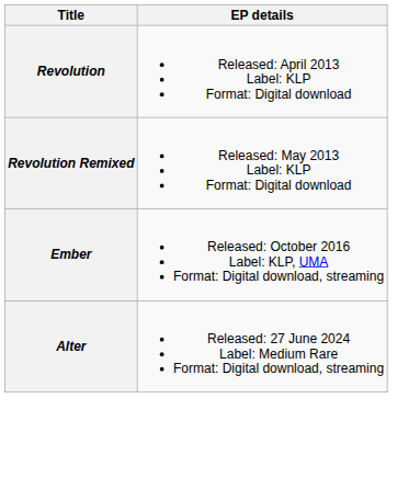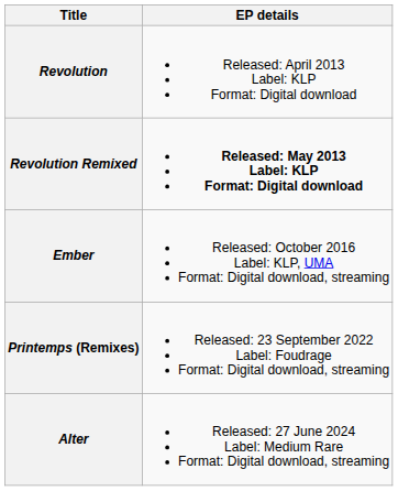 <table class="wikitable plainrowheaders" style="text-align:center;">
 <tr>
 <th scope="col" rowspan="1">Title</th>
 <th scope="col" rowspan="1">EP details</th>
 </tr>
 <tr>
 <th scope="row"><em>Revolution</em></th>
 <td><br><ul><li>Released: April 2013</li><li>Label: KLP</li><li>Format: Digital download</li></ul></td>
 </tr>
 <tr>
 <th scope="row"><em>Revolution Remixed</em></th>
-<td><br><ul><li>Released: May 2013</li><li>Label: KLP</li><li>Format: Digital download</li></ul></td>
+<td><strong><br><ul><li>Released: May 2013</li><li>Label: KLP</li><li>Format: Digital download</li></ul></strong></td>
 </tr>
 <tr>
 <th scope="row"><em>Ember</em></th>
 <td><br><ul><li>Released: October 2016</li><li>Label: KLP, <a href='#'>UMA</a></li><li>Format: Digital download, streaming</li></ul></td>
 </tr>
 <tr>
+<th scope="row"><em>Printemps</em> (Remixes)</th>
+<td><br><ul><li>Released: 23 September 2022</li><li>Label: Foudrage</li><li>Format: Digital download, streaming</li></ul></td>
+</tr>
+<tr>
 <th scope="row"><em>Alter</em></th>
 <td><br><ul><li>Released: 27 June 2024</li><li>Label: Medium Rare</li><li>Format: Digital download, streaming</li></ul></td>
 </tr>
 </table>
